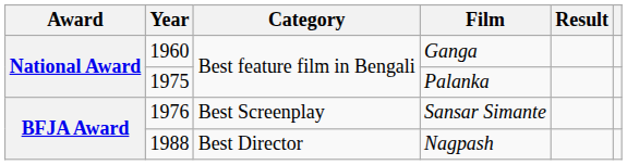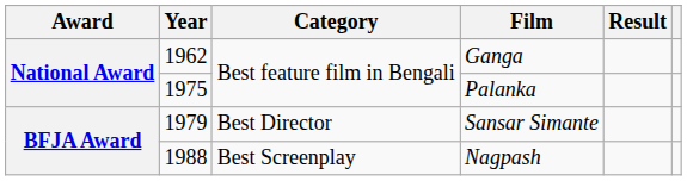 <table class="wikitable">
 <tr>
 <th>Award</th>
 <th>Year</th>
 <th>Category</th>
 <th>Film</th>
 <th>Result</th>
 <th></th>
 </tr>
 <tr>
 <th scope="row" rowspan="2"><a href='#'>National Award</a></th>
-<td>1960</td>
+<td>1962</td>
 <td rowspan="2">Best feature film in Bengali</td>
 <td><em>Ganga</em></td>
 <td></td>
 <td></td>
 </tr>
 <tr>
 <td>1975</td>
 <td><em>Palanka</em></td>
 <td></td>
 <td></td>
 </tr>
 <tr>
 <th scope="row" rowspan="2"><a href='#'>BFJA Award</a></th>
-<td>1976</td>
-<td>Best Screenplay</td>
+<td>1979</td>
+<td>Best Director</td>
 <td><em>Sansar Simante</em></td>
 <td></td>
 <td></td>
 </tr>
 <tr>
 <td>1988</td>
-<td>Best Director</td>
+<td>Best Screenplay</td>
 <td><em>Nagpash</em></td>
 <td></td>
 <td></td>
 </tr>
 </table>
